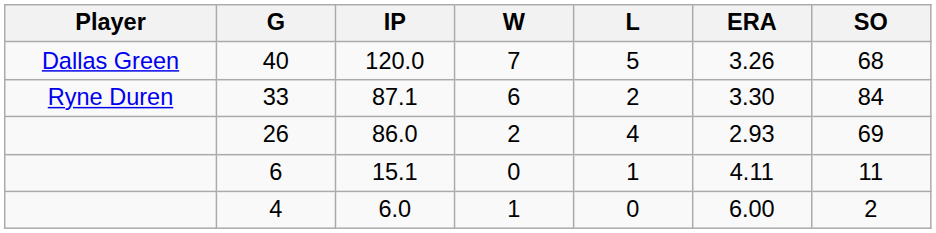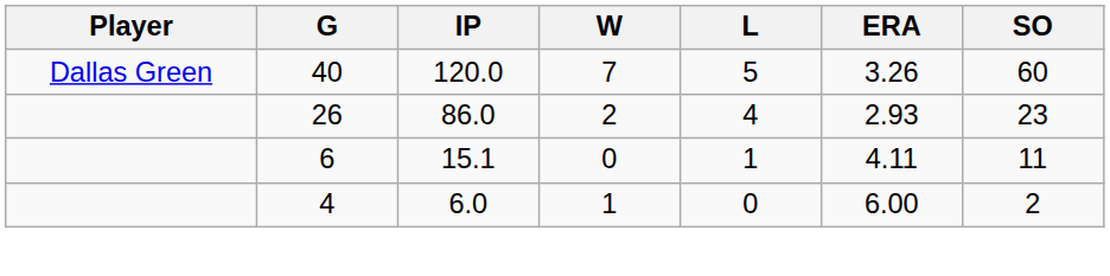 <table class="wikitable sortable">
 <tr>
 <th bgcolor="#DDDDFF" width="16%">Player</th>
 <th bgcolor="#DDDDFF" width="9%">G</th>
 <th bgcolor="#DDDDFF" width="9%">IP</th>
 <th bgcolor="#DDDDFF" width="9%">W</th>
 <th bgcolor="#DDDDFF" width="9%">L</th>
 <th bgcolor="#DDDDFF" width="9%">ERA</th>
 <th bgcolor="#DDDDFF" width="9%">SO</th>
 </tr>
 <tr align="center">
 <td><a href='#'>Dallas Green</a></td>
 <td>40</td>
 <td>120.0</td>
 <td>7</td>
 <td>5</td>
 <td>3.26</td>
-<td>68</td>
-</tr>
-<tr align="center">
-<td><a href='#'>Ryne Duren</a></td>
-<td>33</td>
-<td>87.1</td>
-<td>6</td>
-<td>2</td>
-<td>3.30</td>
-<td>84</td>
+<td>60</td>
 </tr>
 <tr align="center">
 <td></td>
 <td>26</td>
 <td>86.0</td>
 <td>2</td>
 <td>4</td>
 <td>2.93</td>
-<td>69</td>
+<td>23</td>
 </tr>
 <tr align="center">
 <td></td>
 <td>6</td>
 <td>15.1</td>
 <td>0</td>
 <td>1</td>
 <td>4.11</td>
 <td>11</td>
 </tr>
 <tr align="center">
 <td></td>
 <td>4</td>
 <td>6.0</td>
 <td>1</td>
 <td>0</td>
 <td>6.00</td>
 <td>2</td>
 </tr>
 </table>
